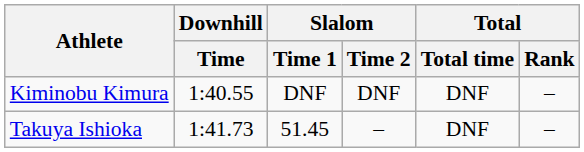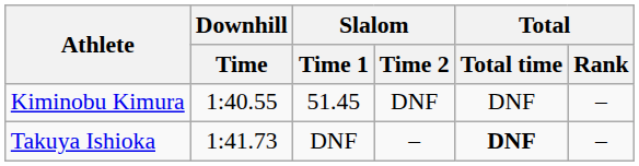 <table class="wikitable" style="font-size:90%">
 <tr>
 <th rowspan="2">Athlete</th>
 <th>Downhill</th>
 <th colspan="2">Slalom</th>
 <th colspan="2">Total</th>
 </tr>
 <tr>
 <th>Time</th>
 <th>Time 1</th>
 <th>Time 2</th>
 <th>Total time</th>
 <th>Rank</th>
 </tr>
 <tr>
 <td><a href='#'>Kiminobu Kimura</a></td>
 <td align="center">1:40.55</td>
-<td align="center">DNF</td>
+<td align="center">51.45</td>
 <td align="center">DNF</td>
 <td align="center">DNF</td>
 <td align="center">–</td>
 </tr>
 <tr>
 <td><a href='#'>Takuya Ishioka</a></td>
 <td align="center">1:41.73</td>
-<td align="center">51.45</td>
+<td align="center">DNF</td>
 <td align="center">–</td>
-<td align="center">DNF</td>
+<td align="center"><strong>DNF</strong></td>
 <td align="center">–</td>
 </tr>
 </table>
